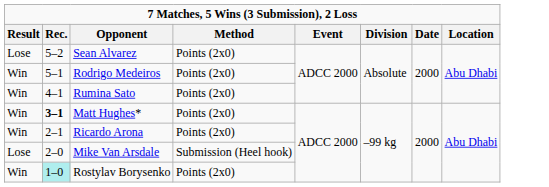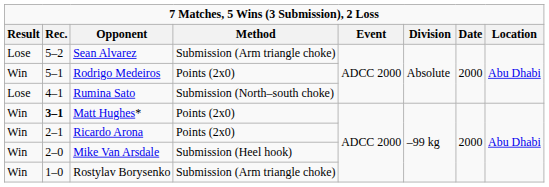 <table class="wikitable sortable" style="font-size:90%; text-align:left;">
 <tr>
 <td colspan=8 style="text-align:center;"><strong>7 Matches, 5 Wins (3 Submission), 2 Loss</strong></td>
 </tr>
 <tr>
 <th>Result</th>
 <th>Rec.</th>
 <th>Opponent</th>
 <th>Method</th>
 <th text-center>Event</th>
 <th>Division</th>
 <th>Date</th>
 <th>Location</th>
 </tr>
 <tr>
 <td>Lose</td>
 <td>5–2</td>
 <td> <a href='#'>Sean Alvarez</a></td>
-<td>Points (2x0)</td>
+<td>Submission (Arm triangle choke)</td>
 <td rowspan=3>ADCC 2000</td>
 <td rowspan=3>Absolute </td>
 <td rowspan=3>2000</td>
 <td rowspan=3> <a href='#'>Abu Dhabi</a></td>
 </tr>
 <tr>
 <td>Win</td>
 <td>5–1</td>
 <td> <a href='#'>Rodrigo Medeiros</a></td>
 <td>Points (2x0)</td>
 </tr>
 <tr>
-<td>Win</td>
+<td>Lose</td>
 <td>4–1</td>
 <td> <a href='#'>Rumina Sato</a></td>
-<td>Points (2x0)</td>
+<td>Submission (North–south choke)</td>
 </tr>
 <tr>
 <td>Win</td>
 <td><strong>3–1</strong></td>
 <td> <a href='#'>Matt Hughes</a>*</td>
 <td>Points (2x0)</td>
 <td rowspan=4>ADCC 2000</td>
 <td rowspan=4>–99 kg</td>
 <td rowspan=4>2000</td>
 <td rowspan=4> <a href='#'>Abu Dhabi</a></td>
 </tr>
 <tr>
 <td>Win</td>
 <td>2–1</td>
 <td> <a href='#'>Ricardo Arona</a></td>
 <td>Points (2x0)</td>
 </tr>
 <tr>
-<td>Lose</td>
+<td>Win</td>
 <td>2–0</td>
 <td> <a href='#'>Mike Van Arsdale</a></td>
 <td>Submission (Heel hook)</td>
 </tr>
 <tr>
 <td>Win</td>
-<td style="background: paleturquoise;">1–0</td>
+<td>1–0</td>
 <td> Rostylav Borysenko</td>
-<td>Points (2x0)</td>
+<td>Submission (Arm triangle choke)</td>
 </tr>
 </table>
